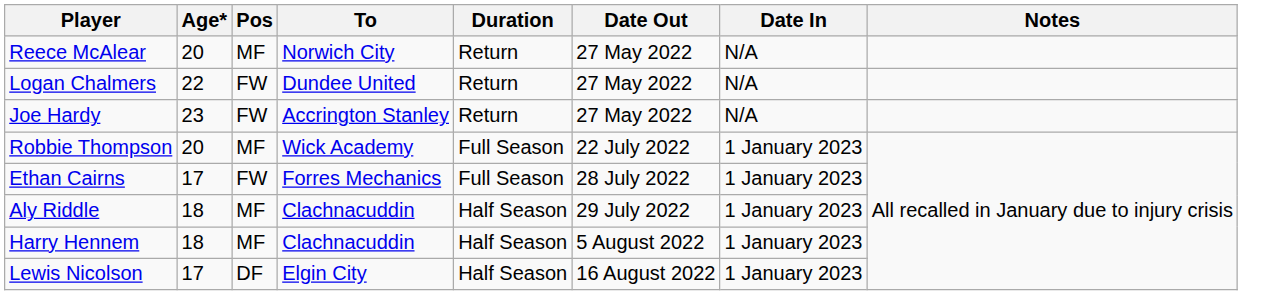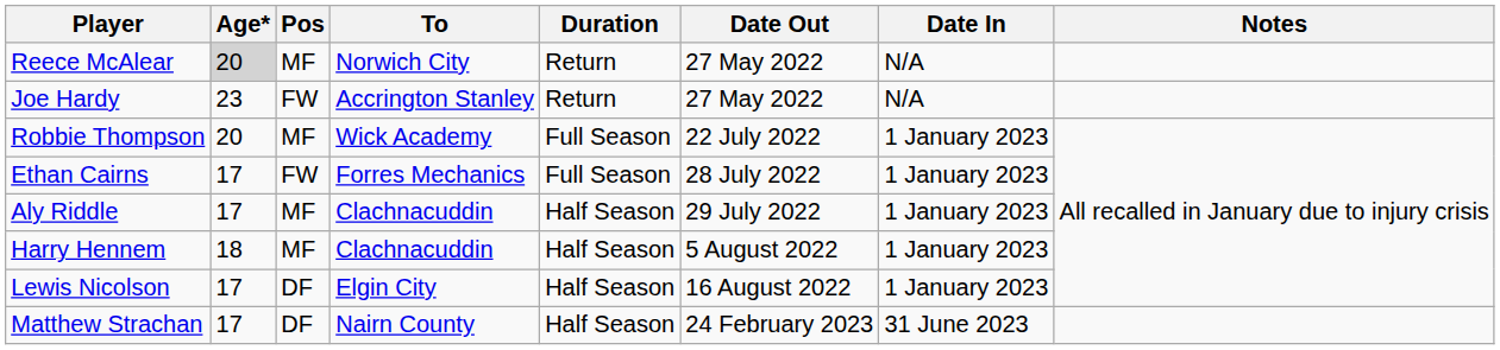 <table class="wikitable">
 <tr>
 <th>Player</th>
 <th>Age*</th>
 <th>Pos</th>
 <th>To</th>
 <th>Duration</th>
 <th>Date Out</th>
 <th>Date In</th>
 <th>Notes</th>
 </tr>
 <tr>
 <td> <a href='#'>Reece McAlear</a></td>
-<td>20</td>
+<td style="background: lightgrey;">20</td>
 <td>MF</td>
 <td> <a href='#'>Norwich City</a></td>
-<td>Return</td>
-<td>27 May 2022</td>
-<td>N/A</td>
-<td></td>
-</tr>
-<tr>
-<td> <a href='#'>Logan Chalmers</a></td>
-<td>22</td>
-<td>FW</td>
-<td> <a href='#'>Dundee United</a></td>
 <td>Return</td>
 <td>27 May 2022</td>
 <td>N/A</td>
 <td></td>
 </tr>
 <tr>
 <td> <a href='#'>Joe Hardy</a></td>
 <td>23</td>
 <td>FW</td>
 <td> <a href='#'>Accrington Stanley</a></td>
 <td>Return</td>
 <td>27 May 2022</td>
 <td>N/A</td>
 <td></td>
 </tr>
 <tr>
 <td> <a href='#'>Robbie Thompson</a></td>
 <td>20</td>
 <td>MF</td>
 <td> <a href='#'>Wick Academy</a></td>
 <td>Full Season</td>
 <td>22 July 2022</td>
 <td>1 January 2023</td>
 <td rowspan="5">All recalled in January due to injury crisis</td>
 </tr>
 <tr>
 <td> <a href='#'>Ethan Cairns</a></td>
 <td>17</td>
 <td>FW</td>
 <td> <a href='#'>Forres Mechanics</a></td>
 <td>Full Season</td>
 <td>28 July 2022</td>
 <td>1 January 2023</td>
 </tr>
 <tr>
 <td> <a href='#'>Aly Riddle</a></td>
-<td>18</td>
+<td>17</td>
 <td>MF</td>
 <td> <a href='#'>Clachnacuddin</a></td>
 <td>Half Season</td>
 <td>29 July 2022</td>
 <td>1 January 2023</td>
 </tr>
 <tr>
 <td> <a href='#'>Harry Hennem</a></td>
 <td>18</td>
 <td>MF</td>
 <td> <a href='#'>Clachnacuddin</a></td>
 <td>Half Season</td>
 <td>5 August 2022</td>
 <td>1 January 2023</td>
 </tr>
 <tr>
 <td> <a href='#'>Lewis Nicolson</a></td>
 <td>17</td>
 <td>DF</td>
 <td> <a href='#'>Elgin City</a></td>
 <td>Half Season</td>
 <td>16 August 2022</td>
 <td>1 January 2023</td>
 </tr>
+<tr>
+<td> <a href='#'>Matthew Strachan</a></td>
+<td>17</td>
+<td>DF</td>
+<td> <a href='#'>Nairn County</a></td>
+<td>Half Season</td>
+<td>24 February 2023</td>
+<td>31 June 2023</td>
+<td></td>
+</tr>
 </table>
